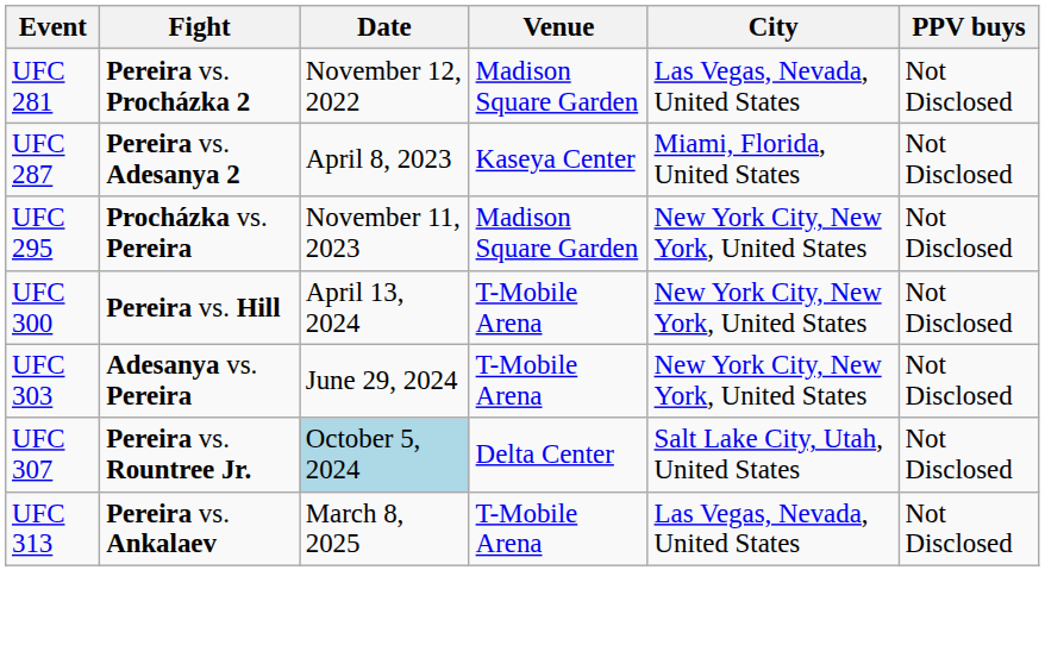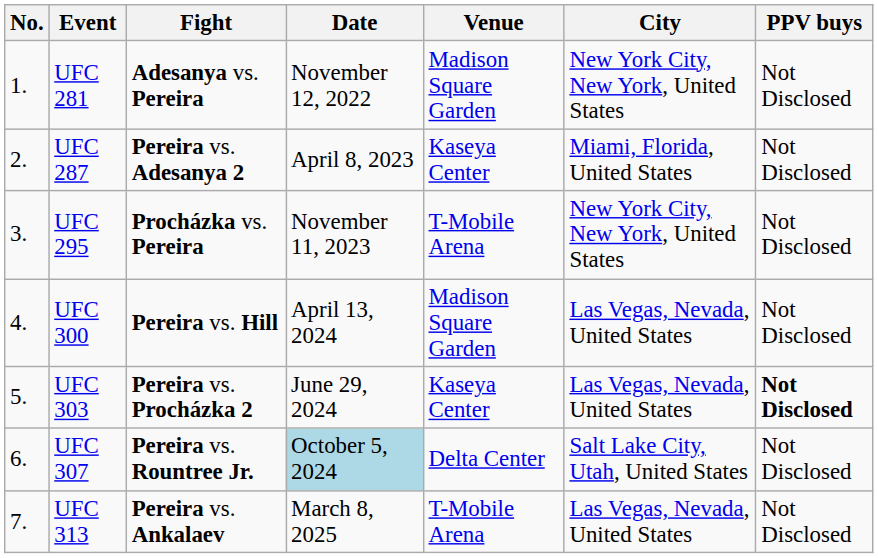 <table class="wikitable">
 <tr>
+<th>No.</th>
 <th>Event</th>
 <th>Fight</th>
 <th>Date</th>
 <th>Venue</th>
 <th>City</th>
 <th>PPV buys</th>
 </tr>
 <tr>
+<td>1.</td>
 <td><a href='#'>UFC 281</a></td>
-<td><strong>Pereira</strong> vs. <strong>Procházka 2</strong></td>
+<td><strong>Adesanya</strong> vs. <strong>Pereira</strong></td>
 <td>November 12, 2022</td>
 <td><a href='#'>Madison Square Garden</a></td>
-<td><a href='#'>Las Vegas, Nevada</a>, United States</td>
+<td><a href='#'>New York City, New York</a>, United States</td>
 <td>Not Disclosed</td>
 </tr>
 <tr>
+<td>2.</td>
 <td><a href='#'>UFC 287</a></td>
 <td><strong>Pereira</strong> vs. <strong>Adesanya 2</strong></td>
 <td>April 8, 2023</td>
 <td><a href='#'>Kaseya Center</a></td>
 <td><a href='#'>Miami, Florida</a>, United States</td>
 <td>Not Disclosed</td>
 </tr>
 <tr>
+<td>3.</td>
 <td><a href='#'>UFC 295</a></td>
 <td><strong>Procházka</strong> vs. <strong>Pereira</strong></td>
 <td>November 11, 2023</td>
-<td><a href='#'>Madison Square Garden</a></td>
-<td><a href='#'>New York City, New York</a>, United States</td>
-<td>Not Disclosed</td>
-</tr>
-<tr>
-<td><a href='#'>UFC 300</a></td>
-<td><strong>Pereira</strong> vs. <strong>Hill</strong></td>
-<td>April 13, 2024</td>
 <td><a href='#'>T-Mobile Arena</a></td>
 <td><a href='#'>New York City, New York</a>, United States</td>
 <td>Not Disclosed</td>
 </tr>
 <tr>
-<td><a href='#'>UFC 303</a></td>
-<td><strong>Adesanya</strong> vs. <strong>Pereira</strong></td>
-<td>June 29, 2024</td>
-<td><a href='#'>T-Mobile Arena</a></td>
-<td><a href='#'>New York City, New York</a>, United States</td>
+<td>4.</td>
+<td><a href='#'>UFC 300</a></td>
+<td><strong>Pereira</strong> vs. <strong>Hill</strong></td>
+<td>April 13, 2024</td>
+<td><a href='#'>Madison Square Garden</a></td>
+<td><a href='#'>Las Vegas, Nevada</a>, United States</td>
 <td>Not Disclosed</td>
 </tr>
 <tr>
+<td>5.</td>
+<td><a href='#'>UFC 303</a></td>
+<td><strong>Pereira</strong> vs. <strong>Procházka 2</strong></td>
+<td>June 29, 2024</td>
+<td><a href='#'>Kaseya Center</a></td>
+<td><a href='#'>Las Vegas, Nevada</a>, United States</td>
+<td><strong>Not Disclosed</strong></td>
+</tr>
+<tr>
+<td>6.</td>
 <td><a href='#'>UFC 307</a></td>
 <td><strong>Pereira</strong> vs. <strong>Rountree Jr.</strong></td>
 <td style="background: lightblue;">October 5, 2024</td>
 <td><a href='#'>Delta Center</a></td>
 <td><a href='#'>Salt Lake City, Utah</a>, United States</td>
 <td>Not Disclosed</td>
 </tr>
 <tr>
+<td>7.</td>
 <td><a href='#'>UFC 313</a></td>
 <td><strong>Pereira</strong> vs. <strong>Ankalaev</strong></td>
 <td>March 8, 2025</td>
 <td><a href='#'>T-Mobile Arena</a></td>
 <td><a href='#'>Las Vegas, Nevada</a>, United States</td>
 <td>Not Disclosed</td>
 </tr>
 </table>
